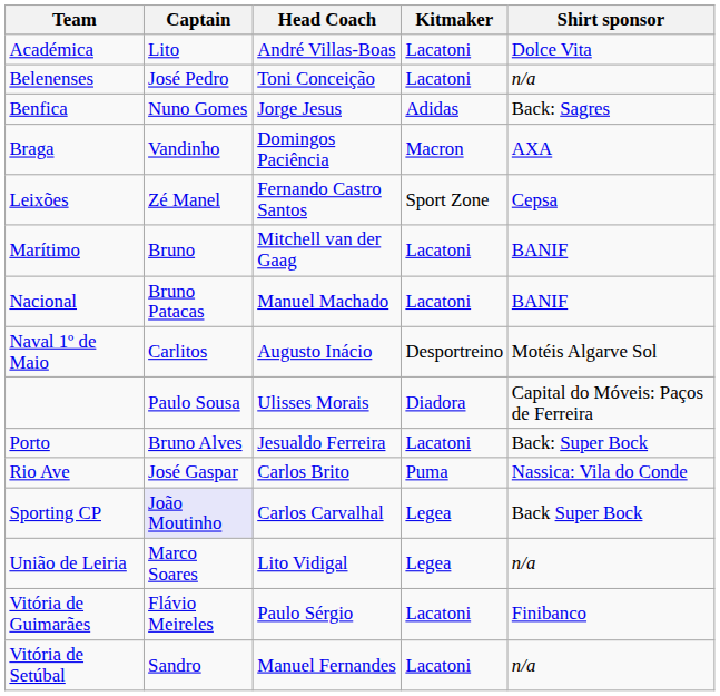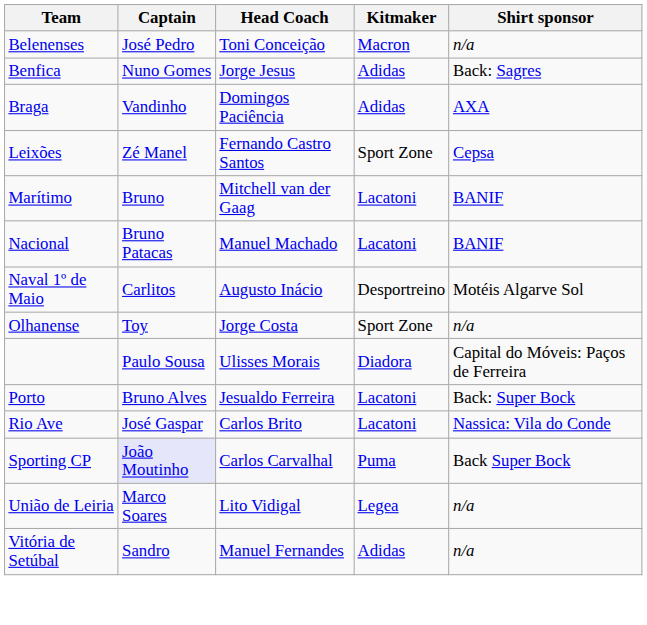 <table class="wikitable sortable">
 <tr>
 <th>Team</th>
 <th>Captain</th>
 <th>Head Coach</th>
 <th>Kitmaker</th>
 <th>Shirt sponsor</th>
 </tr>
 <tr>
-<td><a href='#'>Académica</a></td>
-<td> <a href='#'>Lito</a></td>
-<td> <a href='#'>André Villas-Boas</a></td>
-<td><a href='#'>Lacatoni</a></td>
-<td><a href='#'>Dolce Vita</a></td>
-</tr>
-<tr>
 <td><a href='#'>Belenenses</a></td>
 <td> <a href='#'>José Pedro</a></td>
 <td> <a href='#'>Toni Conceição</a></td>
-<td><a href='#'>Lacatoni</a></td>
+<td><a href='#'>Macron</a></td>
 <td><em>n/a</em></td>
 </tr>
 <tr>
 <td><a href='#'>Benfica</a></td>
 <td> <a href='#'>Nuno Gomes</a></td>
 <td> <a href='#'>Jorge Jesus</a></td>
 <td><a href='#'>Adidas</a></td>
 <td Front: >Back: <a href='#'>Sagres</a></td>
 </tr>
 <tr>
 <td><a href='#'>Braga</a></td>
 <td> <a href='#'>Vandinho</a></td>
 <td> <a href='#'>Domingos Paciência</a></td>
-<td><a href='#'>Macron</a></td>
+<td><a href='#'>Adidas</a></td>
 <td><a href='#'>AXA</a></td>
 </tr>
 <tr>
 <td><a href='#'>Leixões</a></td>
 <td> <a href='#'>Zé Manel</a></td>
 <td> <a href='#'>Fernando Castro Santos</a></td>
 <td>Sport Zone</td>
 <td><a href='#'>Cepsa</a></td>
 </tr>
 <tr>
 <td><a href='#'>Marítimo</a></td>
 <td> <a href='#'>Bruno</a></td>
 <td> <a href='#'>Mitchell van der Gaag</a></td>
 <td><a href='#'>Lacatoni</a></td>
 <td><a href='#'>BANIF</a></td>
 </tr>
 <tr>
 <td><a href='#'>Nacional</a></td>
 <td> <a href='#'>Bruno Patacas</a></td>
 <td> <a href='#'>Manuel Machado</a></td>
 <td><a href='#'>Lacatoni</a></td>
 <td><a href='#'>BANIF</a></td>
 </tr>
 <tr>
 <td><a href='#'>Naval 1º de Maio</a></td>
 <td> <a href='#'>Carlitos</a></td>
 <td> <a href='#'>Augusto Inácio</a></td>
 <td>Desportreino</td>
 <td>Motéis Algarve Sol</td>
 </tr>
 <tr>
+<td><a href='#'>Olhanense</a></td>
+<td> <a href='#'>Toy</a></td>
+<td> <a href='#'>Jorge Costa</a></td>
+<td>Sport Zone</td>
+<td><em>n/a</em></td>
+</tr>
+<tr>
 <td></td>
 <td> <a href='#'>Paulo Sousa</a></td>
 <td> <a href='#'>Ulisses Morais</a></td>
 <td><a href='#'>Diadora</a></td>
 <td>Capital do Móveis: Paços de Ferreira</td>
 </tr>
 <tr>
 <td><a href='#'>Porto</a></td>
 <td> <a href='#'>Bruno Alves</a></td>
 <td> <a href='#'>Jesualdo Ferreira</a></td>
 <td><a href='#'>Lacatoni</a></td>
 <td Front: >Back: <a href='#'>Super Bock</a></td>
 </tr>
 <tr>
 <td><a href='#'>Rio Ave</a></td>
 <td> <a href='#'>José Gaspar</a></td>
 <td> <a href='#'>Carlos Brito</a></td>
-<td><a href='#'>Puma</a></td>
+<td><a href='#'>Lacatoni</a></td>
 <td><a href='#'>Nassica: Vila do Conde</a></td>
 </tr>
 <tr>
 <td><a href='#'>Sporting CP</a></td>
 <td style="background: lavender;"> <a href='#'>João Moutinho</a></td>
 <td> <a href='#'>Carlos Carvalhal</a></td>
-<td><a href='#'>Legea</a></td>
+<td><a href='#'>Puma</a></td>
 <td Front: >Back <a href='#'>Super Bock</a></td>
 </tr>
 <tr>
 <td><a href='#'>União de Leiria</a></td>
 <td> <a href='#'>Marco Soares</a></td>
 <td> <a href='#'>Lito Vidigal</a></td>
 <td><a href='#'>Legea</a></td>
 <td><em>n/a</em></td>
 </tr>
 <tr>
-<td><a href='#'>Vitória de Guimarães</a></td>
-<td> <a href='#'>Flávio Meireles</a></td>
-<td> <a href='#'>Paulo Sérgio</a></td>
-<td><a href='#'>Lacatoni</a></td>
-<td><a href='#'>Finibanco</a></td>
-</tr>
-<tr>
 <td><a href='#'>Vitória de Setúbal</a></td>
 <td> <a href='#'>Sandro</a></td>
 <td> <a href='#'>Manuel Fernandes</a></td>
-<td><a href='#'>Lacatoni</a></td>
+<td><a href='#'>Adidas</a></td>
 <td><em>n/a</em></td>
 </tr>
 </table>
